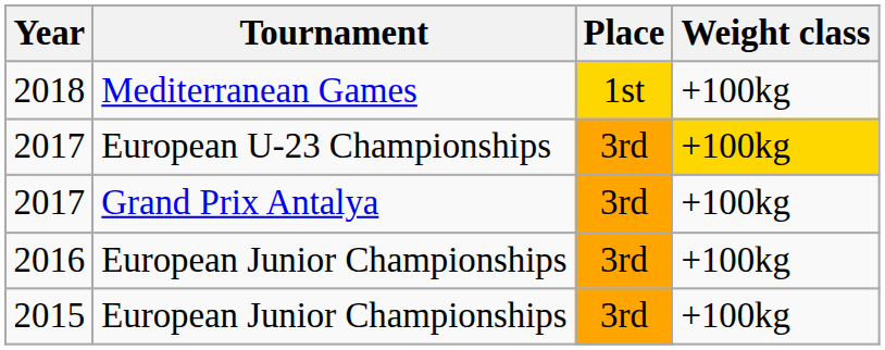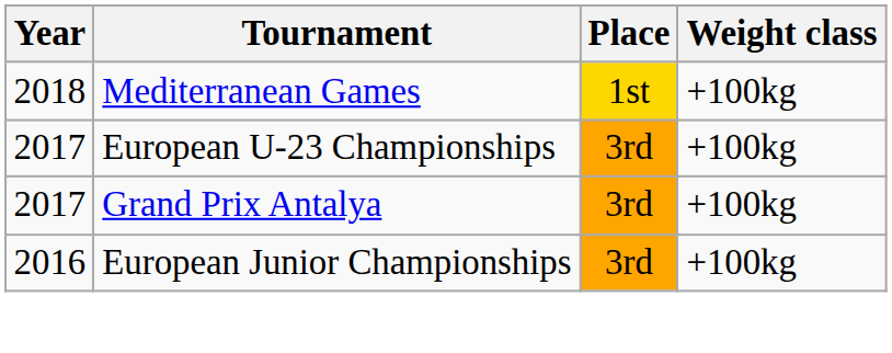 <table class="wikitable">
 <tr>
 <th>Year</th>
 <th>Tournament</th>
 <th>Place</th>
 <th>Weight class</th>
 </tr>
 <tr>
 <td>2018</td>
 <td><a href='#'>Mediterranean Games</a></td>
 <td bgcolor="gold" align="center">1st</td>
 <td>+100kg</td>
 </tr>
 <tr>
 <td>2017</td>
 <td>European U-23 Championships</td>
 <td bgcolor="orange" align="center">3rd</td>
-<td style="background: gold;">+100kg</td>
+<td>+100kg</td>
 </tr>
 <tr>
 <td>2017</td>
 <td><a href='#'>Grand Prix Antalya</a></td>
 <td bgcolor="orange" align="center">3rd</td>
 <td>+100kg</td>
 </tr>
 <tr>
 <td>2016</td>
 <td>European Junior Championships</td>
 <td bgcolor="orange" align="center">3rd</td>
 <td>+100kg</td>
 </tr>
-<tr>
-<td>2015</td>
-<td>European Junior Championships</td>
-<td bgcolor="orange" align="center">3rd</td>
-<td>+100kg</td>
-</tr>
 </table>
